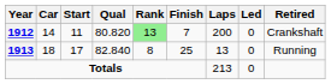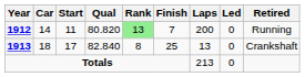 <table class="wikitable" style="text-align:center">
 <tr>
 <th>Year</th>
 <th>Car</th>
 <th>Start</th>
 <th>Qual</th>
 <th>Rank</th>
 <th>Finish</th>
 <th>Laps</th>
 <th>Led</th>
 <th>Retired</th>
 </tr>
 <tr>
 <th><a href='#'>1912</a></th>
 <td>14</td>
 <td>11</td>
 <td>80.820</td>
 <td style="background: lightgreen;">13</td>
 <td>7</td>
 <td>200</td>
 <td>0</td>
-<td>Crankshaft</td>
+<td>Running</td>
 </tr>
 <tr>
 <th><a href='#'>1913</a></th>
 <td>18</td>
 <td>17</td>
 <td>82.840</td>
 <td>8</td>
 <td>25</td>
 <td>13</td>
 <td>0</td>
-<td>Running</td>
+<td>Crankshaft</td>
 </tr>
 <tr>
 <td colspan=6><strong>Totals</strong></td>
 <td>213</td>
 <td>0</td>
 <td></td>
 </tr>
 </table>
